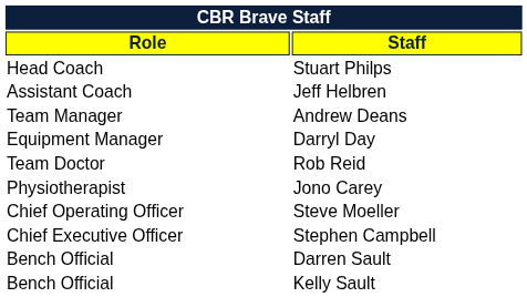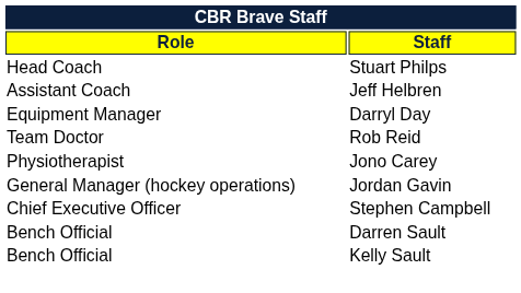 <table class="toccolours" style="width:30em">
 <tr>
 <th colspan="2" style="background:#0c1f3d;color:white;border:#0c1f3d 1px solid">CBR Brave Staff</th>
 </tr>
 <tr>
 <th style="background:#FFFF00;color:#0c1f3d;border:#0c1f3d 1px solid">Role</th>
 <th style="background:#FFFF00;color:#0c1f3d;border:#0c1f3d 1px solid">Staff</th>
 </tr>
 <tr>
 <td>Head Coach</td>
 <td> Stuart Philps</td>
 </tr>
 <tr>
 <td>Assistant Coach</td>
 <td> Jeff Helbren</td>
 </tr>
 <tr>
-<td>Team Manager</td>
-<td> Andrew Deans</td>
-</tr>
-<tr>
 <td>Equipment Manager</td>
 <td> Darryl Day</td>
 </tr>
 <tr>
 <td>Team Doctor</td>
 <td> Rob Reid</td>
 </tr>
 <tr>
 <td>Physiotherapist</td>
 <td> Jono Carey</td>
 </tr>
 <tr>
-<td>Chief Operating Officer</td>
-<td> Steve Moeller</td>
+<td>General Manager (hockey operations)</td>
+<td> Jordan Gavin</td>
 </tr>
 <tr>
 <td>Chief Executive Officer</td>
 <td> Stephen Campbell</td>
 </tr>
 <tr>
 <td>Bench Official</td>
 <td> Darren Sault</td>
 </tr>
 <tr>
 <td>Bench Official</td>
 <td> Kelly Sault</td>
 </tr>
 </table>
